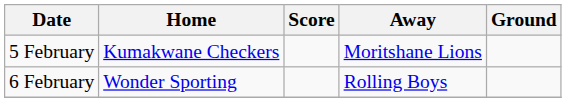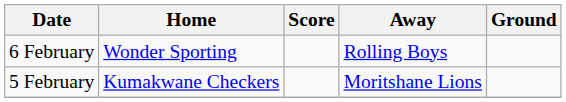 <table class="wikitable">
 <tr>
 <th>Date</th>
 <th>Home</th>
 <th>Score</th>
 <th>Away</th>
 <th>Ground</th>
 </tr>
 <tr>
+<td>6 February</td>
+<td><a href='#'>Wonder Sporting</a></td>
+<td></td>
+<td><a href='#'>Rolling Boys</a></td>
+<td></td>
+</tr>
+<tr>
 <td>5 February</td>
 <td><a href='#'>Kumakwane Checkers</a></td>
 <td></td>
 <td><a href='#'>Moritshane Lions</a></td>
 <td></td>
 </tr>
 <tr>
-<td>6 February</td>
-<td><a href='#'>Wonder Sporting</a></td>
-<td></td>
-<td><a href='#'>Rolling Boys</a></td>
-<td></td>
-</tr>
-<tr>
 </tr>
 </table>
